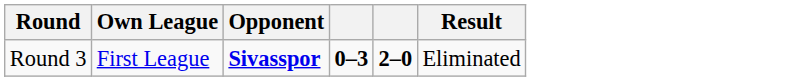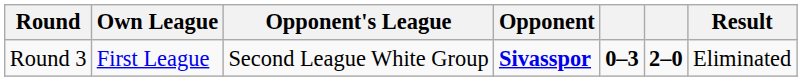 <table class="wikitable" style="text-align: left;">
 <tr>
 <th>Round</th>
 <th>Own League</th>
+<th>Opponent's League</th>
 <th>Opponent</th>
 <th></th>
 <th></th>
 <th>Result</th>
 </tr>
 <tr>
 <td>Round 3</td>
 <td><a href='#'>First League</a></td>
+<td>Second League White Group</td>
 <td><strong><a href='#'>Sivasspor</a></strong></td>
 <td align="center"><strong>0–3</strong></td>
 <td align="center"><strong>2–0</strong></td>
 <td>Eliminated</td>
 </tr>
 </table>
